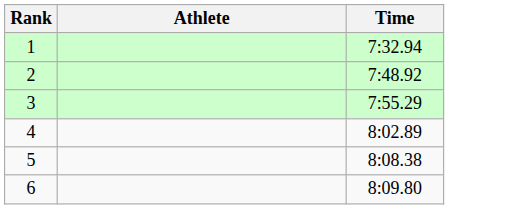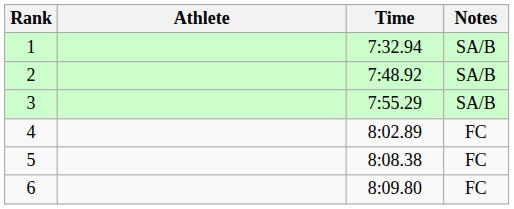 <table class=wikitable style="text-align:center">
 <tr>
 <th width=40>Rank</th>
 <th width=250>Athlete</th>
 <th width=80>Time</th>
+<th width=50>Notes</th>
 </tr>
 <tr bgcolor="ccffcc">
 <td>1</td>
 <td align="left"></td>
 <td>7:32.94</td>
+<td>SA/B</td>
 </tr>
 <tr bgcolor="ccffcc">
 <td>2</td>
 <td align="left"></td>
 <td>7:48.92</td>
+<td>SA/B</td>
 </tr>
 <tr bgcolor="ccffcc">
 <td>3</td>
 <td align="left"></td>
 <td>7:55.29</td>
+<td>SA/B</td>
 </tr>
 <tr>
 <td>4</td>
 <td align="left"></td>
 <td>8:02.89</td>
+<td>FC</td>
 </tr>
 <tr>
 <td>5</td>
 <td align="left"></td>
 <td>8:08.38</td>
+<td>FC</td>
 </tr>
 <tr>
 <td>6</td>
 <td align="left"></td>
 <td>8:09.80</td>
+<td>FC</td>
 </tr>
 </table>
